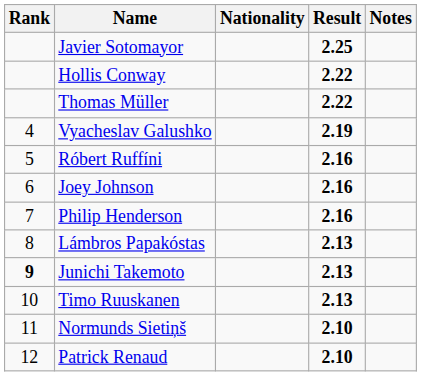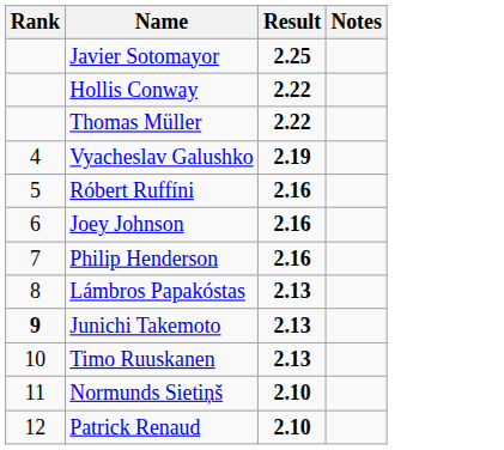 <table class="wikitable sortable" style="text-align:center">
 <tr>
 <th>Rank</th>
 <th>Name</th>
-<th>Nationality</th>
 <th>Result</th>
 <th>Notes</th>
 </tr>
 <tr>
 <td></td>
 <td align=left><a href='#'>Javier Sotomayor</a></td>
-<td align=left></td>
 <td><strong>2.25</strong></td>
 <td></td>
 </tr>
 <tr>
 <td></td>
 <td align=left><a href='#'>Hollis Conway</a></td>
-<td align=left></td>
 <td><strong>2.22</strong></td>
 <td></td>
 </tr>
 <tr>
 <td></td>
 <td align=left><a href='#'>Thomas Müller</a></td>
-<td align=left></td>
 <td><strong>2.22</strong></td>
 <td></td>
 </tr>
 <tr>
 <td>4</td>
 <td align=left><a href='#'>Vyacheslav Galushko</a></td>
-<td align=left></td>
 <td><strong>2.19</strong></td>
 <td></td>
 </tr>
 <tr>
 <td>5</td>
 <td align=left><a href='#'>Róbert Ruffíni</a></td>
-<td align=left></td>
 <td><strong>2.16</strong></td>
 <td></td>
 </tr>
 <tr>
 <td>6</td>
 <td align=left><a href='#'>Joey Johnson</a></td>
-<td align=left></td>
 <td><strong>2.16</strong></td>
 <td></td>
 </tr>
 <tr>
 <td>7</td>
 <td align=left><a href='#'>Philip Henderson</a></td>
-<td align=left></td>
 <td><strong>2.16</strong></td>
 <td></td>
 </tr>
 <tr>
 <td>8</td>
 <td align=left><a href='#'>Lámbros Papakóstas</a></td>
-<td align=left></td>
 <td><strong>2.13</strong></td>
 <td></td>
 </tr>
 <tr>
 <td><strong>9</strong></td>
 <td align=left><a href='#'>Junichi Takemoto</a></td>
-<td align=left></td>
 <td><strong>2.13</strong></td>
 <td></td>
 </tr>
 <tr>
 <td>10</td>
 <td align=left><a href='#'>Timo Ruuskanen</a></td>
-<td align=left></td>
 <td><strong>2.13</strong></td>
 <td></td>
 </tr>
 <tr>
 <td>11</td>
 <td align=left><a href='#'>Normunds Sietiņš</a></td>
-<td align=left></td>
 <td><strong>2.10</strong></td>
 <td></td>
 </tr>
 <tr>
 <td>12</td>
 <td align=left><a href='#'>Patrick Renaud</a></td>
-<td align=left></td>
 <td><strong>2.10</strong></td>
 <td></td>
 </tr>
 </table>
